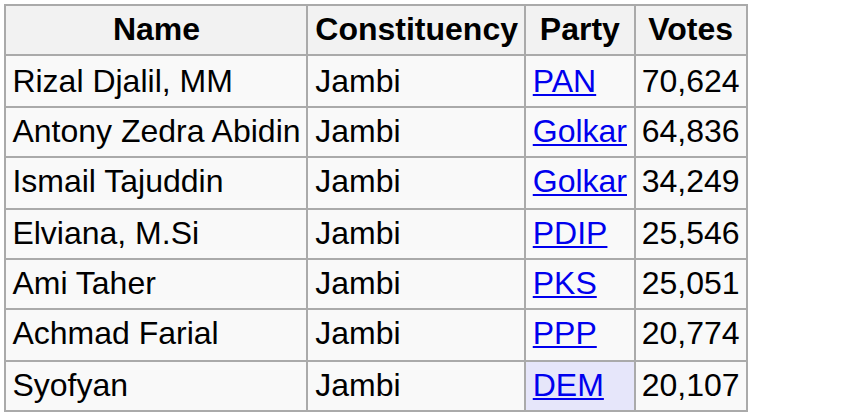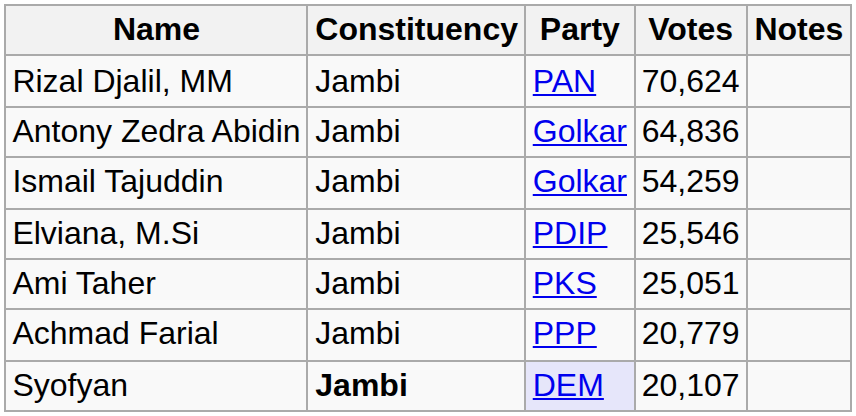 <table class="wikitable sortable">
 <tr>
 <th>Name</th>
 <th>Constituency</th>
 <th>Party</th>
 <th>Votes</th>
+<th>Notes</th>
 </tr>
 <tr>
 <td>Rizal Djalil, MM</td>
 <td>Jambi</td>
 <td><a href='#'>PAN</a></td>
 <td>70,624</td>
+<td></td>
 </tr>
 <tr>
 <td>Antony Zedra Abidin</td>
 <td>Jambi</td>
 <td><a href='#'>Golkar</a></td>
 <td>64,836</td>
+<td></td>
 </tr>
 <tr>
 <td>Ismail Tajuddin</td>
 <td>Jambi</td>
 <td><a href='#'>Golkar</a></td>
-<td>34,249</td>
+<td>54,259</td>
+<td></td>
 </tr>
 <tr>
 <td>Elviana, M.Si</td>
 <td>Jambi</td>
 <td><a href='#'>PDIP</a></td>
 <td>25,546</td>
+<td></td>
 </tr>
 <tr>
 <td>Ami Taher</td>
 <td>Jambi</td>
 <td><a href='#'>PKS</a></td>
 <td>25,051</td>
+<td></td>
 </tr>
 <tr>
 <td>Achmad Farial</td>
 <td>Jambi</td>
 <td><a href='#'>PPP</a></td>
-<td>20,774</td>
+<td>20,779</td>
+<td></td>
 </tr>
 <tr>
 <td>Syofyan</td>
-<td>Jambi</td>
+<td><strong>Jambi</strong></td>
 <td style="background: lavender;"><a href='#'>DEM</a></td>
 <td>20,107</td>
+<td></td>
 </tr>
 </table>
